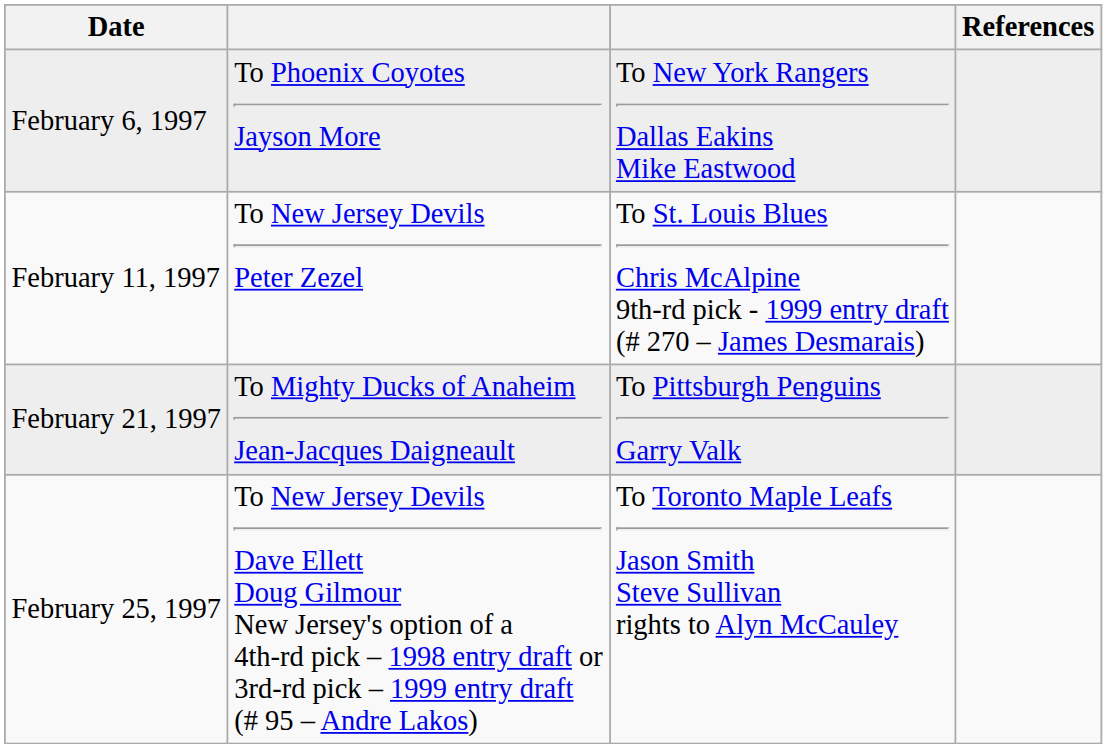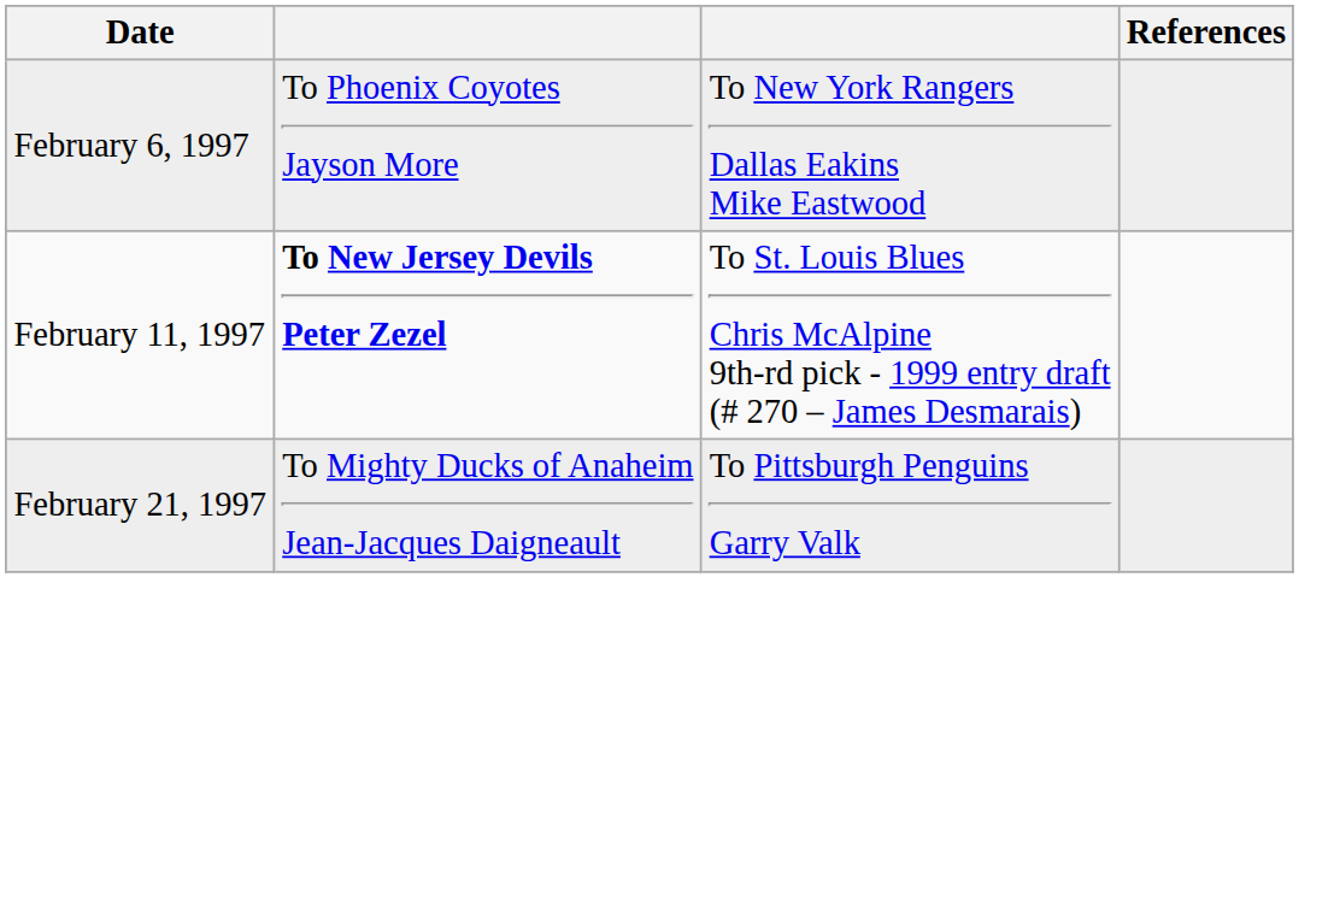 <table class="wikitable">
 <tr>
 <th>Date</th>
 <th></th>
 <th></th>
 <th>References</th>
 </tr>
 <tr bgcolor="#eeeeee">
 <td>February 6, 1997</td>
 <td valign="top">To <a href='#'>Phoenix Coyotes</a><hr><a href='#'>Jayson More</a></td>
 <td valign="top">To <a href='#'>New York Rangers</a><hr><a href='#'>Dallas Eakins</a><br><a href='#'>Mike Eastwood</a></td>
 <td></td>
 </tr>
 <tr>
 <td>February 11, 1997</td>
-<td valign="top">To <a href='#'>New Jersey Devils</a><hr><a href='#'>Peter Zezel</a></td>
+<td valign="top"><strong>To <a href='#'>New Jersey Devils</a><hr><a href='#'>Peter Zezel</a></strong></td>
 <td valign="top">To <a href='#'>St. Louis Blues</a><hr><a href='#'>Chris McAlpine</a><br>9th-rd pick - <a href='#'>1999 entry draft</a><br>(# 270 – <a href='#'>James Desmarais</a>)</td>
 <td></td>
 </tr>
 <tr bgcolor="#eeeeee">
 <td>February 21, 1997</td>
 <td valign="top">To <a href='#'>Mighty Ducks of Anaheim</a><hr><a href='#'>Jean-Jacques Daigneault</a></td>
 <td valign="top">To <a href='#'>Pittsburgh Penguins</a><hr><a href='#'>Garry Valk</a></td>
 <td></td>
 </tr>
-<tr>
-<td>February 25, 1997</td>
-<td valign="top">To <a href='#'>New Jersey Devils</a><hr><a href='#'>Dave Ellett</a><br><a href='#'>Doug Gilmour</a><br>New Jersey's option of a<br>4th-rd pick – <a href='#'>1998 entry draft</a> or <br>3rd-rd pick – <a href='#'>1999 entry draft</a><br>(# 95 – <a href='#'>Andre Lakos</a>)</td>
-<td valign="top">To <a href='#'>Toronto Maple Leafs</a><hr><a href='#'>Jason Smith</a><br><a href='#'>Steve Sullivan</a><br>rights to <a href='#'>Alyn McCauley</a></td>
-<td></td>
-</tr>
 </table>
